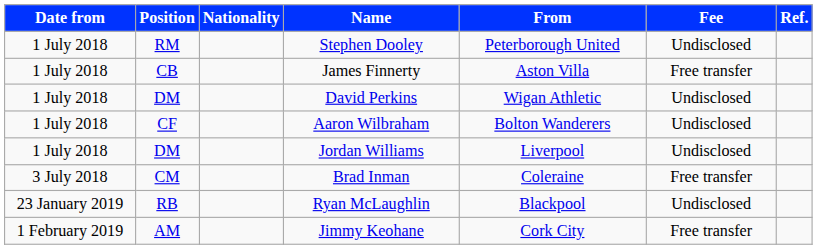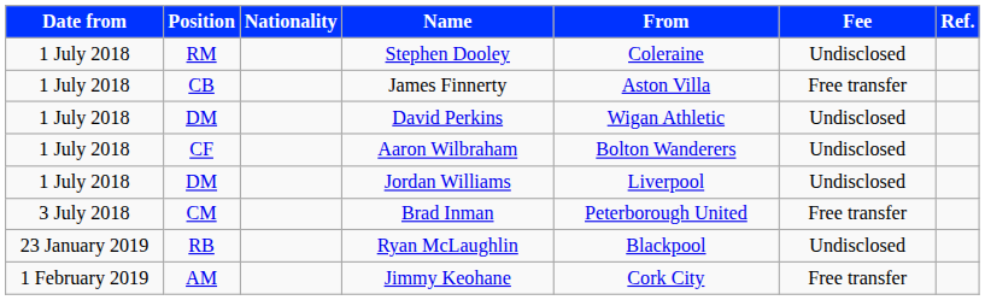 <table class="wikitable"  style="text-align:center; font-size:90%; ">
 <tr>
 <th style="background:#0033FF; color:#FFFFFF; width:110px;">Date from</th>
 <th style="background:#0033FF; color:#FFFFFF; width:50px;">Position</th>
 <th style="background:#0033FF; color:#FFFFFF; width:50px;">Nationality</th>
 <th style="background:#0033FF; color:#FFFFFF; width:150px;">Name</th>
 <th style="background:#0033FF; color:#FFFFFF; width:160px;">From</th>
 <th style="background:#0033FF; color:#FFFFFF; width:110px;">Fee</th>
 <th style="background:#0033FF; color:#FFFFFF; width:25px;">Ref.</th>
 </tr>
 <tr>
 <td>1 July 2018</td>
 <td><a href='#'>RM</a></td>
 <td></td>
 <td><a href='#'>Stephen Dooley</a></td>
-<td><a href='#'>Peterborough United</a></td>
+<td> <a href='#'>Coleraine</a></td>
 <td>Undisclosed</td>
 <td></td>
 </tr>
 <tr>
 <td>1 July 2018</td>
 <td><a href='#'>CB</a></td>
 <td></td>
 <td>James Finnerty</td>
 <td><a href='#'>Aston Villa</a></td>
 <td>Free transfer</td>
 <td></td>
 </tr>
 <tr>
 <td>1 July 2018</td>
 <td><a href='#'>DM</a></td>
 <td></td>
 <td><a href='#'>David Perkins</a></td>
 <td><a href='#'>Wigan Athletic</a></td>
 <td>Undisclosed</td>
 <td></td>
 </tr>
 <tr>
 <td>1 July 2018</td>
 <td><a href='#'>CF</a></td>
 <td></td>
 <td><a href='#'>Aaron Wilbraham</a></td>
 <td><a href='#'>Bolton Wanderers</a></td>
 <td>Undisclosed</td>
 <td></td>
 </tr>
 <tr>
 <td>1 July 2018</td>
 <td><a href='#'>DM</a></td>
 <td></td>
 <td><a href='#'>Jordan Williams</a></td>
 <td><a href='#'>Liverpool</a></td>
 <td>Undisclosed</td>
 <td></td>
 </tr>
 <tr>
 <td>3 July 2018</td>
 <td><a href='#'>CM</a></td>
 <td></td>
 <td><a href='#'>Brad Inman</a></td>
-<td> <a href='#'>Coleraine</a></td>
+<td><a href='#'>Peterborough United</a></td>
 <td>Free transfer</td>
 <td></td>
 </tr>
 <tr>
 <td>23 January 2019</td>
 <td><a href='#'>RB</a></td>
 <td></td>
 <td><a href='#'>Ryan McLaughlin</a></td>
 <td><a href='#'>Blackpool</a></td>
 <td>Undisclosed</td>
 <td></td>
 </tr>
 <tr>
 <td>1 February 2019</td>
 <td><a href='#'>AM</a></td>
 <td></td>
 <td><a href='#'>Jimmy Keohane</a></td>
 <td> <a href='#'>Cork City</a></td>
 <td>Free transfer</td>
 <td></td>
 </tr>
 </table>
